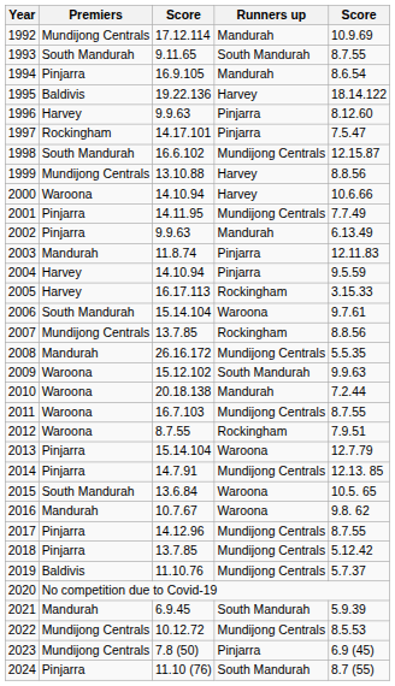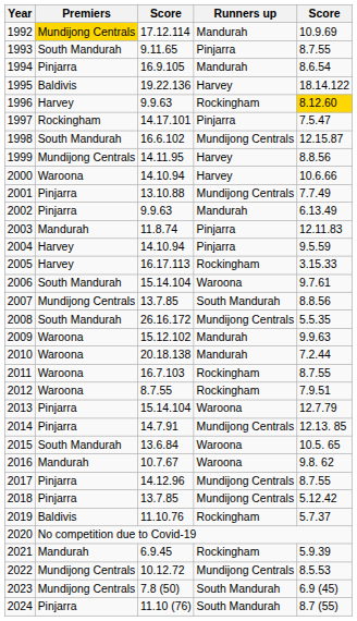 <table class="wikitable">
 <tr>
 <th>Year</th>
 <th>Premiers</th>
 <th>Score</th>
 <th>Runners up</th>
 <th>Score</th>
 </tr>
 <tr>
 <td>1992</td>
-<td>Mundijong Centrals</td>
+<td style="background: gold;">Mundijong Centrals</td>
 <td>17.12.114</td>
 <td>Mandurah</td>
 <td>10.9.69</td>
 </tr>
 <tr>
 <td>1993</td>
 <td>South Mandurah</td>
 <td>9.11.65</td>
-<td>South Mandurah</td>
+<td>Pinjarra</td>
 <td>8.7.55</td>
 </tr>
 <tr>
 <td>1994</td>
 <td>Pinjarra</td>
 <td>16.9.105</td>
 <td>Mandurah</td>
 <td>8.6.54</td>
 </tr>
 <tr>
 <td>1995</td>
 <td>Baldivis</td>
 <td>19.22.136</td>
 <td>Harvey</td>
 <td>18.14.122</td>
 </tr>
 <tr>
 <td>1996</td>
 <td>Harvey</td>
 <td>9.9.63</td>
-<td>Pinjarra</td>
-<td>8.12.60</td>
+<td>Rockingham</td>
+<td style="background: gold;">8.12.60</td>
 </tr>
 <tr>
 <td>1997</td>
 <td>Rockingham</td>
 <td>14.17.101</td>
 <td>Pinjarra</td>
 <td>7.5.47</td>
 </tr>
 <tr>
 <td>1998</td>
 <td>South Mandurah</td>
 <td>16.6.102</td>
 <td>Mundijong Centrals</td>
 <td>12.15.87</td>
 </tr>
 <tr>
 <td>1999</td>
 <td>Mundijong Centrals</td>
-<td>13.10.88</td>
+<td>14.11.95</td>
 <td>Harvey</td>
 <td>8.8.56</td>
 </tr>
 <tr>
 <td>2000</td>
 <td>Waroona</td>
 <td>14.10.94</td>
 <td>Harvey</td>
 <td>10.6.66</td>
 </tr>
 <tr>
 <td>2001</td>
 <td>Pinjarra</td>
-<td>14.11.95</td>
+<td>13.10.88</td>
 <td>Mundijong Centrals</td>
 <td>7.7.49</td>
 </tr>
 <tr>
 <td>2002</td>
 <td>Pinjarra</td>
 <td>9.9.63</td>
 <td>Mandurah</td>
 <td>6.13.49</td>
 </tr>
 <tr>
 <td>2003</td>
 <td>Mandurah</td>
 <td>11.8.74</td>
 <td>Pinjarra</td>
 <td>12.11.83</td>
 </tr>
 <tr>
 <td>2004</td>
 <td>Harvey</td>
 <td>14.10.94</td>
 <td>Pinjarra</td>
 <td>9.5.59</td>
 </tr>
 <tr>
 <td>2005</td>
 <td>Harvey</td>
 <td>16.17.113</td>
 <td>Rockingham</td>
 <td>3.15.33</td>
 </tr>
 <tr>
 <td>2006</td>
 <td>South Mandurah</td>
 <td>15.14.104</td>
 <td>Waroona</td>
 <td>9.7.61</td>
 </tr>
 <tr>
 <td>2007</td>
 <td>Mundijong Centrals</td>
 <td>13.7.85</td>
-<td>Rockingham</td>
+<td>South Mandurah</td>
 <td>8.8.56</td>
 </tr>
 <tr>
 <td>2008</td>
-<td>Mandurah</td>
+<td>South Mandurah</td>
 <td>26.16.172</td>
 <td>Mundijong Centrals</td>
 <td>5.5.35</td>
 </tr>
 <tr>
 <td>2009</td>
 <td>Waroona</td>
 <td>15.12.102</td>
-<td>South Mandurah</td>
+<td>Mandurah</td>
 <td>9.9.63</td>
 </tr>
 <tr>
 <td>2010</td>
 <td>Waroona</td>
 <td>20.18.138</td>
 <td>Mandurah</td>
 <td>7.2.44</td>
 </tr>
 <tr>
 <td>2011</td>
 <td>Waroona</td>
 <td>16.7.103</td>
-<td>Mundijong Centrals</td>
+<td>Rockingham</td>
 <td>8.7.55</td>
 </tr>
 <tr>
 <td>2012</td>
 <td>Waroona</td>
 <td>8.7.55</td>
 <td>Rockingham</td>
 <td>7.9.51</td>
 </tr>
 <tr>
 <td>2013</td>
 <td>Pinjarra</td>
 <td>15.14.104</td>
 <td>Waroona</td>
 <td>12.7.79</td>
 </tr>
 <tr>
 <td>2014</td>
 <td>Pinjarra</td>
 <td>14.7.91</td>
 <td>Mundijong Centrals</td>
 <td>12.13. 85</td>
 </tr>
 <tr>
 <td>2015</td>
 <td>South Mandurah</td>
 <td>13.6.84</td>
 <td>Waroona</td>
 <td>10.5. 65</td>
 </tr>
 <tr>
 <td>2016</td>
 <td>Mandurah</td>
 <td>10.7.67</td>
 <td>Waroona</td>
 <td>9.8. 62</td>
 </tr>
 <tr>
 <td>2017</td>
 <td>Pinjarra</td>
 <td>14.12.96</td>
 <td>Mundijong Centrals</td>
 <td>8.7.55</td>
 </tr>
 <tr>
 <td>2018</td>
 <td>Pinjarra</td>
 <td>13.7.85</td>
 <td>Mundijong Centrals</td>
 <td>5.12.42</td>
 </tr>
 <tr>
 <td>2019</td>
 <td>Baldivis</td>
 <td>11.10.76</td>
-<td>Mundijong Centrals</td>
+<td>Rockingham</td>
 <td>5.7.37</td>
 </tr>
 <tr>
 <td>2020</td>
 <td colspan="4">No competition due to Covid-19</td>
 </tr>
 <tr>
 <td>2021</td>
 <td>Mandurah</td>
 <td>6.9.45</td>
-<td>South Mandurah</td>
+<td>Rockingham</td>
 <td>5.9.39</td>
 </tr>
 <tr>
 <td>2022</td>
 <td>Mundijong Centrals</td>
 <td>10.12.72</td>
 <td>Mundijong Centrals</td>
 <td>8.5.53</td>
 </tr>
 <tr>
 <td>2023</td>
 <td>Mundijong Centrals</td>
 <td>7.8 (50)</td>
-<td>Pinjarra</td>
+<td>South Mandurah</td>
 <td>6.9 (45)</td>
 </tr>
 <tr>
 <td>2024</td>
 <td>Pinjarra</td>
 <td>11.10 (76)</td>
 <td>South Mandurah</td>
 <td>8.7 (55)</td>
 </tr>
 </table>
